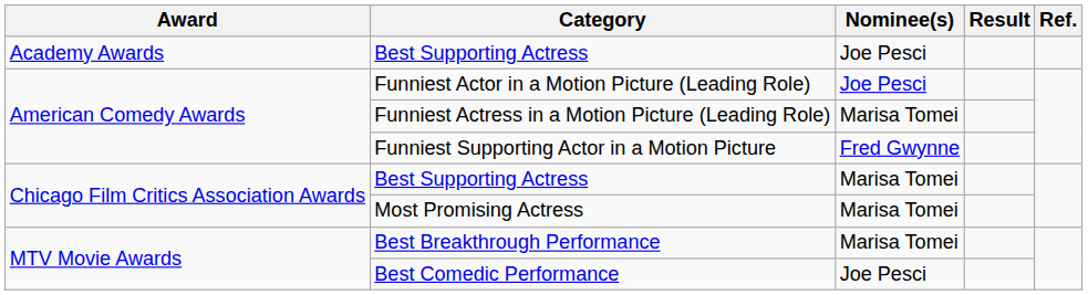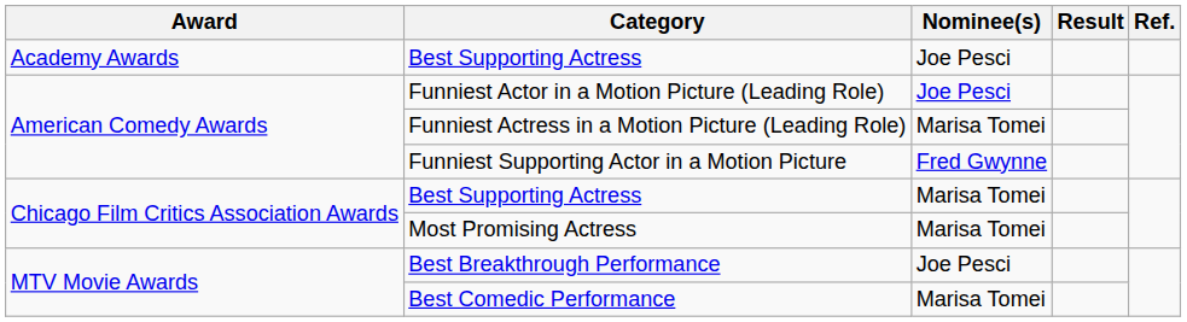 <table class="wikitable plainrowheaders">
 <tr>
 <th>Award</th>
 <th>Category</th>
 <th>Nominee(s)</th>
 <th>Result</th>
 <th>Ref.</th>
 </tr>
 <tr>
 <td><a href='#'>Academy Awards</a></td>
 <td><a href='#'>Best Supporting Actress</a></td>
 <td>Joe Pesci</td>
 <td></td>
 <td align="center"></td>
 </tr>
 <tr>
 <td rowspan="3"><a href='#'>American Comedy Awards</a></td>
 <td>Funniest Actor in a Motion Picture (Leading Role)</td>
 <td><a href='#'>Joe Pesci</a></td>
 <td></td>
 <td align="center" rowspan="3"></td>
 </tr>
 <tr>
 <td>Funniest Actress in a Motion Picture (Leading Role)</td>
 <td>Marisa Tomei</td>
 <td></td>
 </tr>
 <tr>
 <td>Funniest Supporting Actor in a Motion Picture</td>
 <td><a href='#'>Fred Gwynne</a></td>
 <td></td>
 </tr>
 <tr>
 <td rowspan="2"><a href='#'>Chicago Film Critics Association Awards</a></td>
 <td><a href='#'>Best Supporting Actress</a></td>
 <td>Marisa Tomei</td>
 <td></td>
 <td align="center" rowspan="2"></td>
 </tr>
 <tr>
 <td>Most Promising Actress</td>
 <td>Marisa Tomei </td>
 <td></td>
 </tr>
 <tr>
 <td rowspan="2"><a href='#'>MTV Movie Awards</a></td>
 <td><a href='#'>Best Breakthrough Performance</a></td>
-<td>Marisa Tomei</td>
+<td>Joe Pesci</td>
 <td></td>
 <td align="center" rowspan="2"></td>
 </tr>
 <tr>
 <td><a href='#'>Best Comedic Performance</a></td>
-<td>Joe Pesci</td>
+<td>Marisa Tomei</td>
 <td></td>
 </tr>
 </table>
